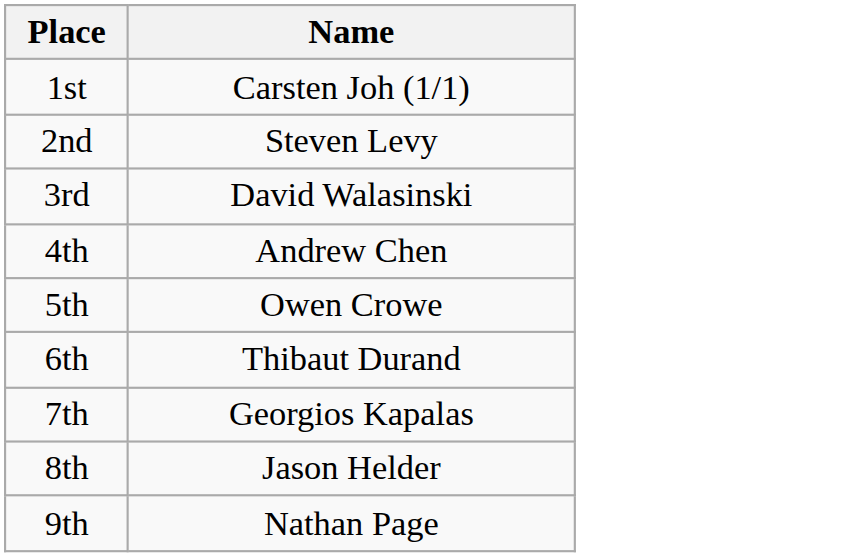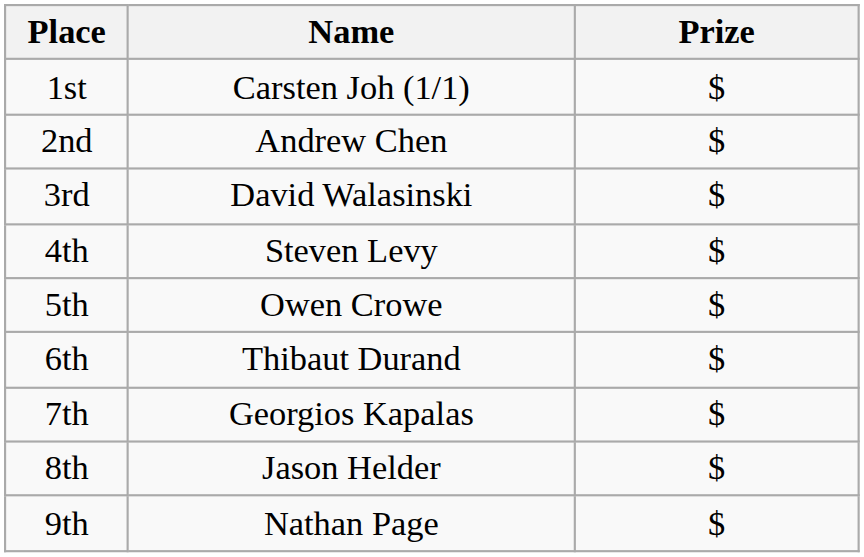 <table class="wikitable">
 <tr>
 <th width="50">Place</th>
 <th width="200">Name</th>
+<th width="125">Prize</th>
 </tr>
 <tr>
 <td align = "center">1st</td>
 <td align = "center">Carsten Joh (1/1)</td>
+<td align = "center">$</td>
 </tr>
 <tr>
 <td align = "center">2nd</td>
-<td align = "center">Steven Levy</td>
+<td align = "center">Andrew Chen</td>
+<td align = "center">$</td>
 </tr>
 <tr>
 <td align = "center">3rd</td>
 <td align = "center">David Walasinski</td>
+<td align = "center">$</td>
 </tr>
 <tr>
 <td align = "center">4th</td>
-<td align = "center">Andrew Chen</td>
+<td align = "center">Steven Levy</td>
+<td align = "center">$</td>
 </tr>
 <tr>
 <td align = "center">5th</td>
 <td align = "center">Owen Crowe</td>
+<td align = "center">$</td>
 </tr>
 <tr>
 <td align = "center">6th</td>
 <td align = "center">Thibaut Durand</td>
+<td align = "center">$</td>
 </tr>
 <tr>
 <td align = "center">7th</td>
 <td align = "center">Georgios Kapalas</td>
+<td align = "center">$</td>
 </tr>
 <tr>
 <td align = "center">8th</td>
 <td align = "center">Jason Helder</td>
+<td align = "center">$</td>
 </tr>
 <tr>
 <td align = "center">9th</td>
 <td align = "center">Nathan Page</td>
+<td align = "center">$</td>
 </tr>
 </table>
